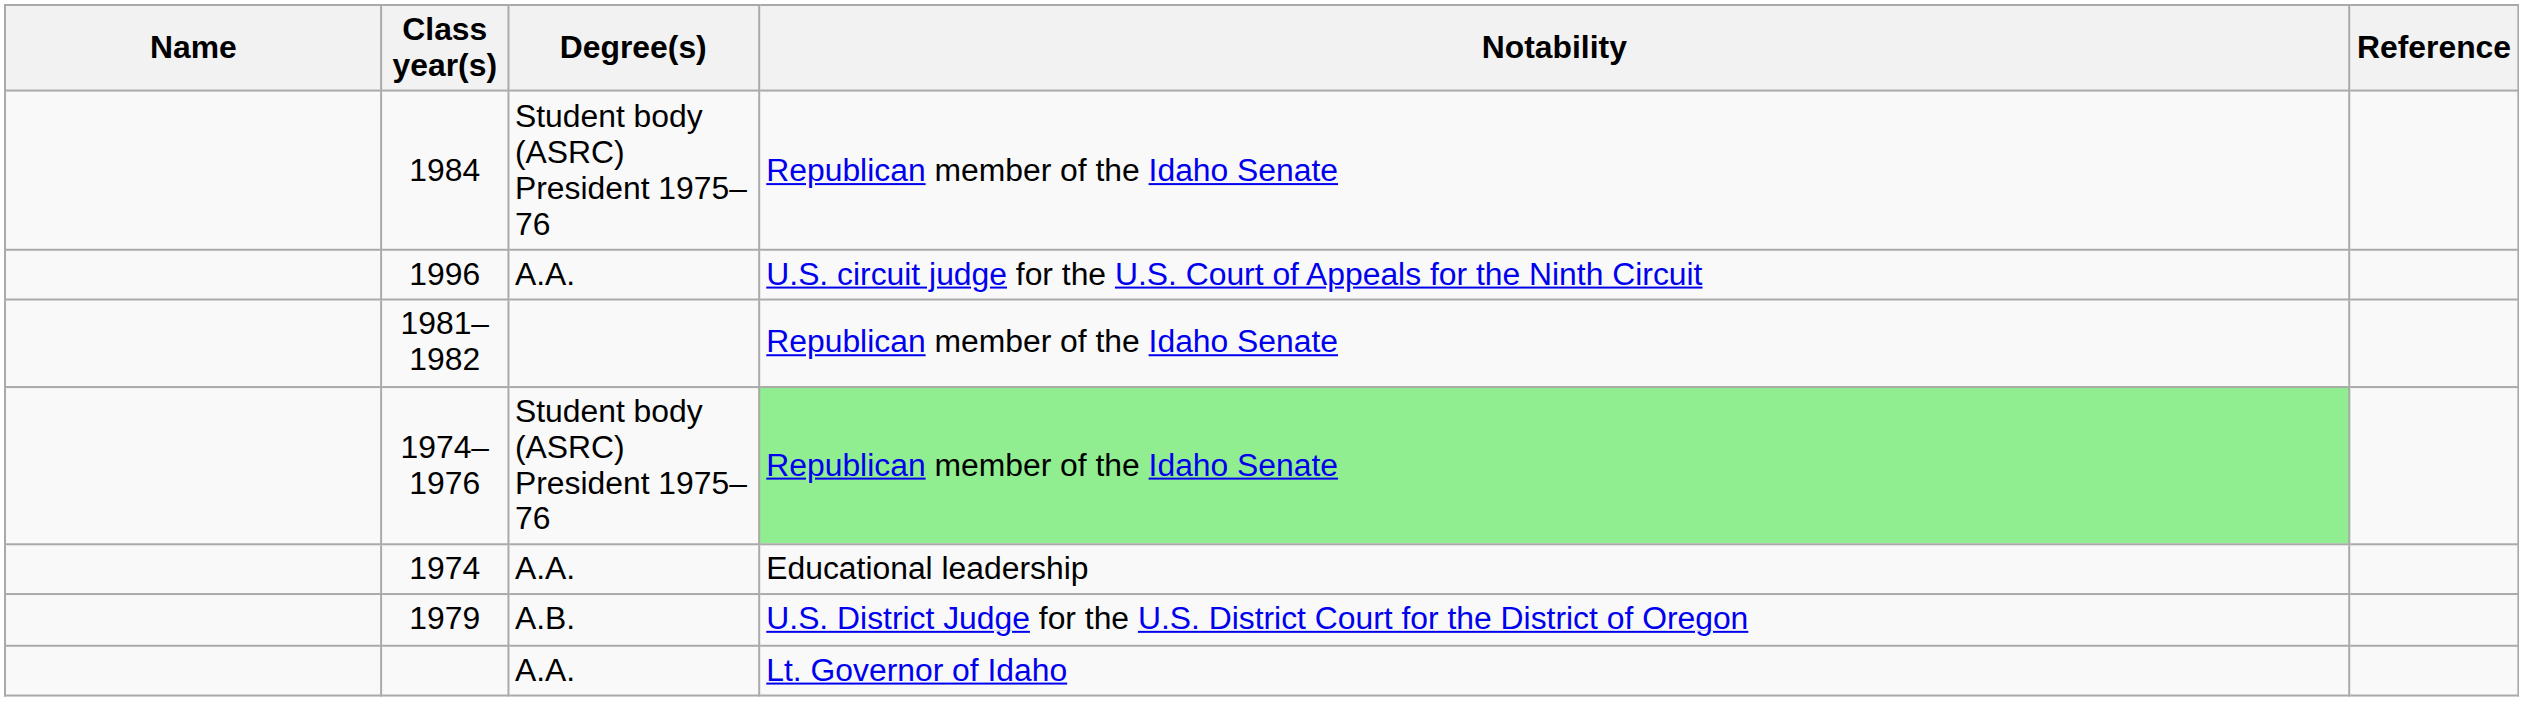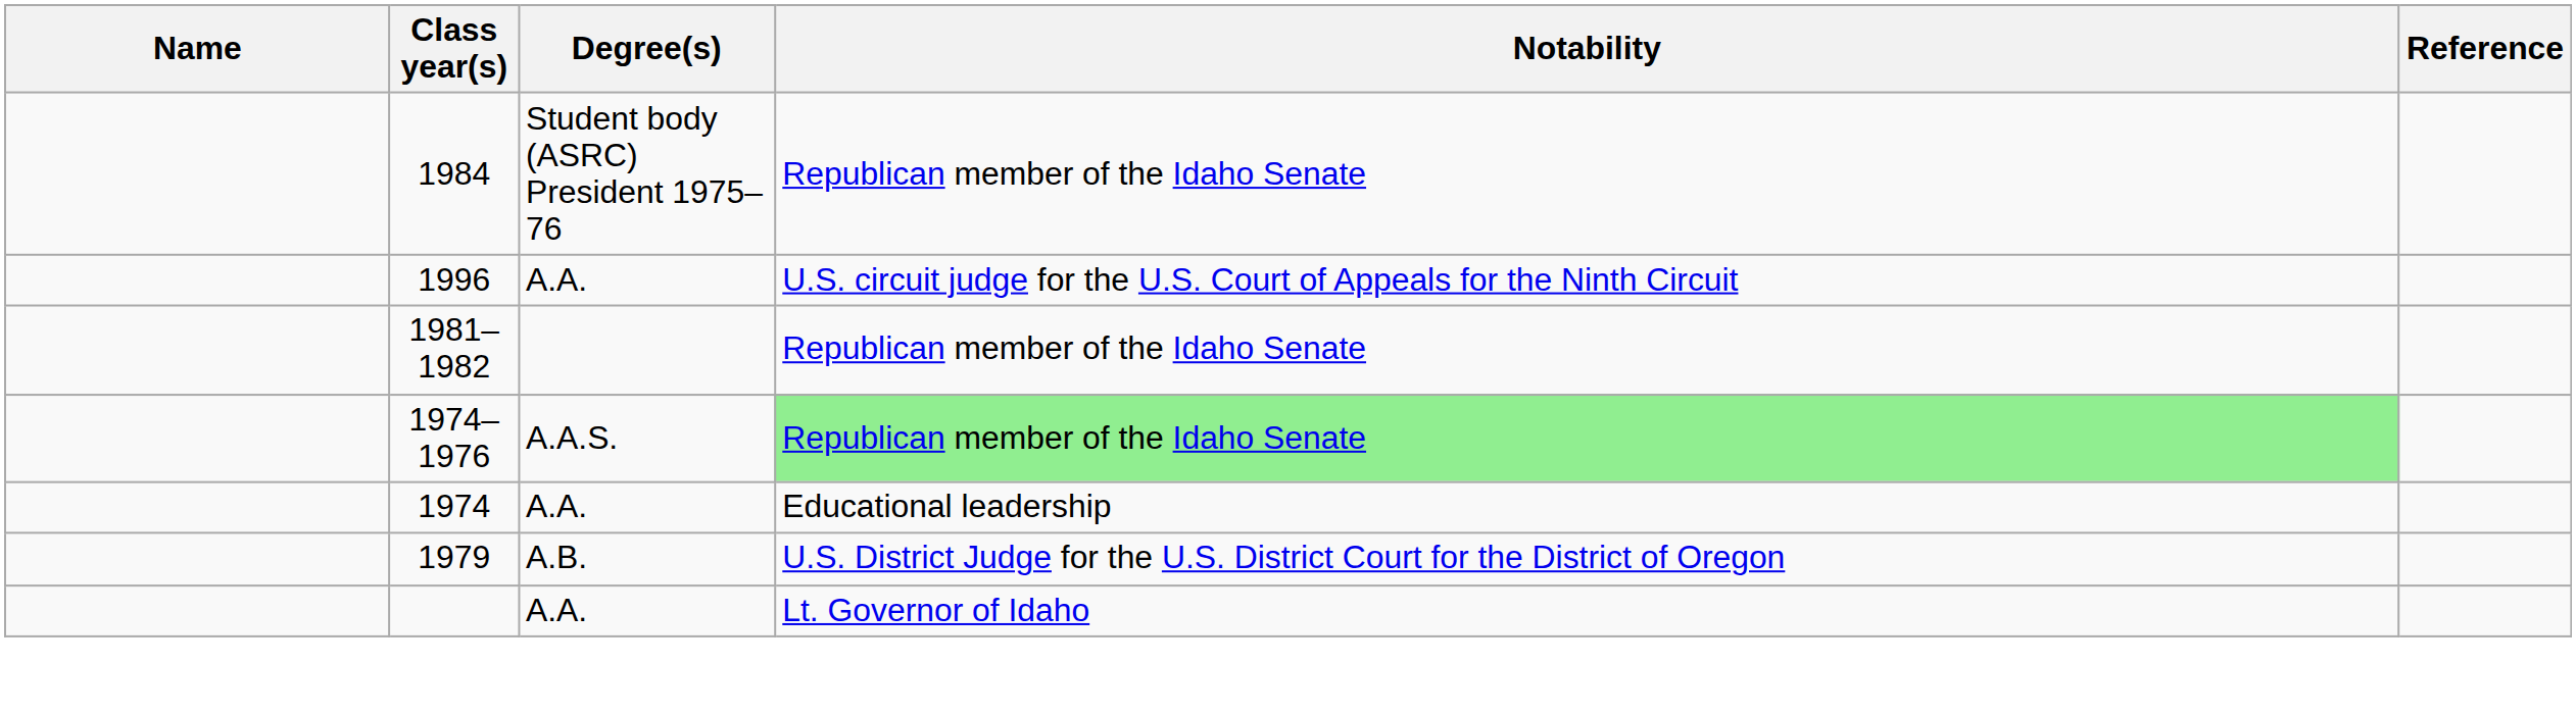 <table class="wikitable sortable" style="width:100%">
 <tr>
 <th width="15%">Name</th>
 <th width="5%">Class year(s)</th>
 <th width="10%">Degree(s)</th>
 <th width="*" class="unsortable">Notability</th>
 <th width="5%" class="unsortable">Reference</th>
 </tr>
 <tr>
 <td></td>
 <td align="center">1984</td>
 <td>Student body (ASRC) President 1975–76</td>
 <td><a href='#'>Republican</a> member of the <a href='#'>Idaho Senate</a></td>
 <td align="center"></td>
 </tr>
 <tr>
 <td></td>
 <td align="center">1996</td>
 <td>A.A.</td>
 <td><a href='#'>U.S. circuit judge</a> for the <a href='#'>U.S. Court of Appeals for the Ninth Circuit</a></td>
 <td align="center"></td>
 </tr>
 <tr>
 <td></td>
 <td align="center">1981–1982</td>
 <td></td>
 <td><a href='#'>Republican</a> member of the <a href='#'>Idaho Senate</a></td>
 <td align="center"></td>
 </tr>
 <tr>
 <td></td>
 <td align="center">1974–1976</td>
-<td>Student body (ASRC) President 1975–76</td>
+<td>A.A.S.</td>
 <td style="background: lightgreen;"><a href='#'>Republican</a> member of the <a href='#'>Idaho Senate</a></td>
 <td align="center"></td>
 </tr>
 <tr>
 <td></td>
 <td align="center">1974</td>
 <td>A.A.</td>
 <td>Educational leadership</td>
 <td align="center"></td>
 </tr>
 <tr>
 <td></td>
 <td align="center">1979</td>
 <td>A.B.</td>
 <td><a href='#'>U.S. District Judge</a> for the <a href='#'>U.S. District Court for the District of Oregon</a></td>
 <td align="center"></td>
 </tr>
 <tr>
 <td></td>
 <td align="center"></td>
 <td>A.A.</td>
 <td><a href='#'>Lt. Governor of Idaho</a></td>
 <td align="center"></td>
 </tr>
 </table>
